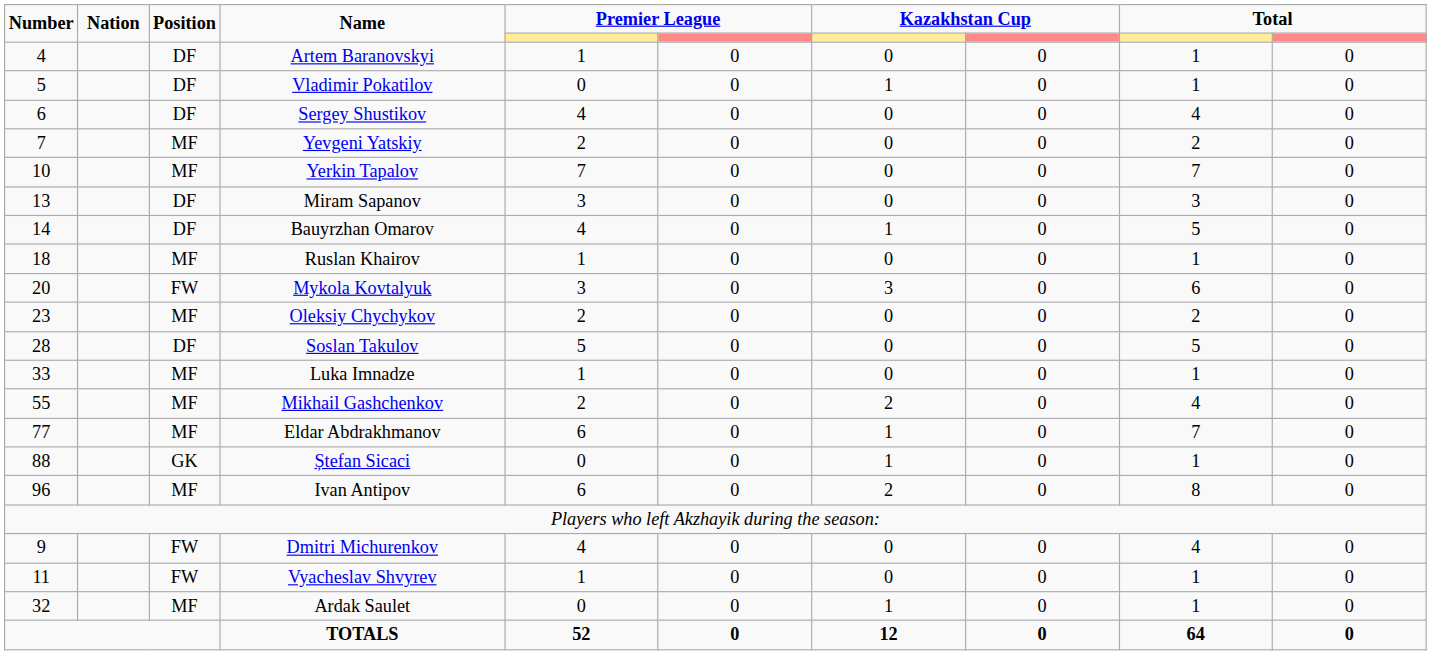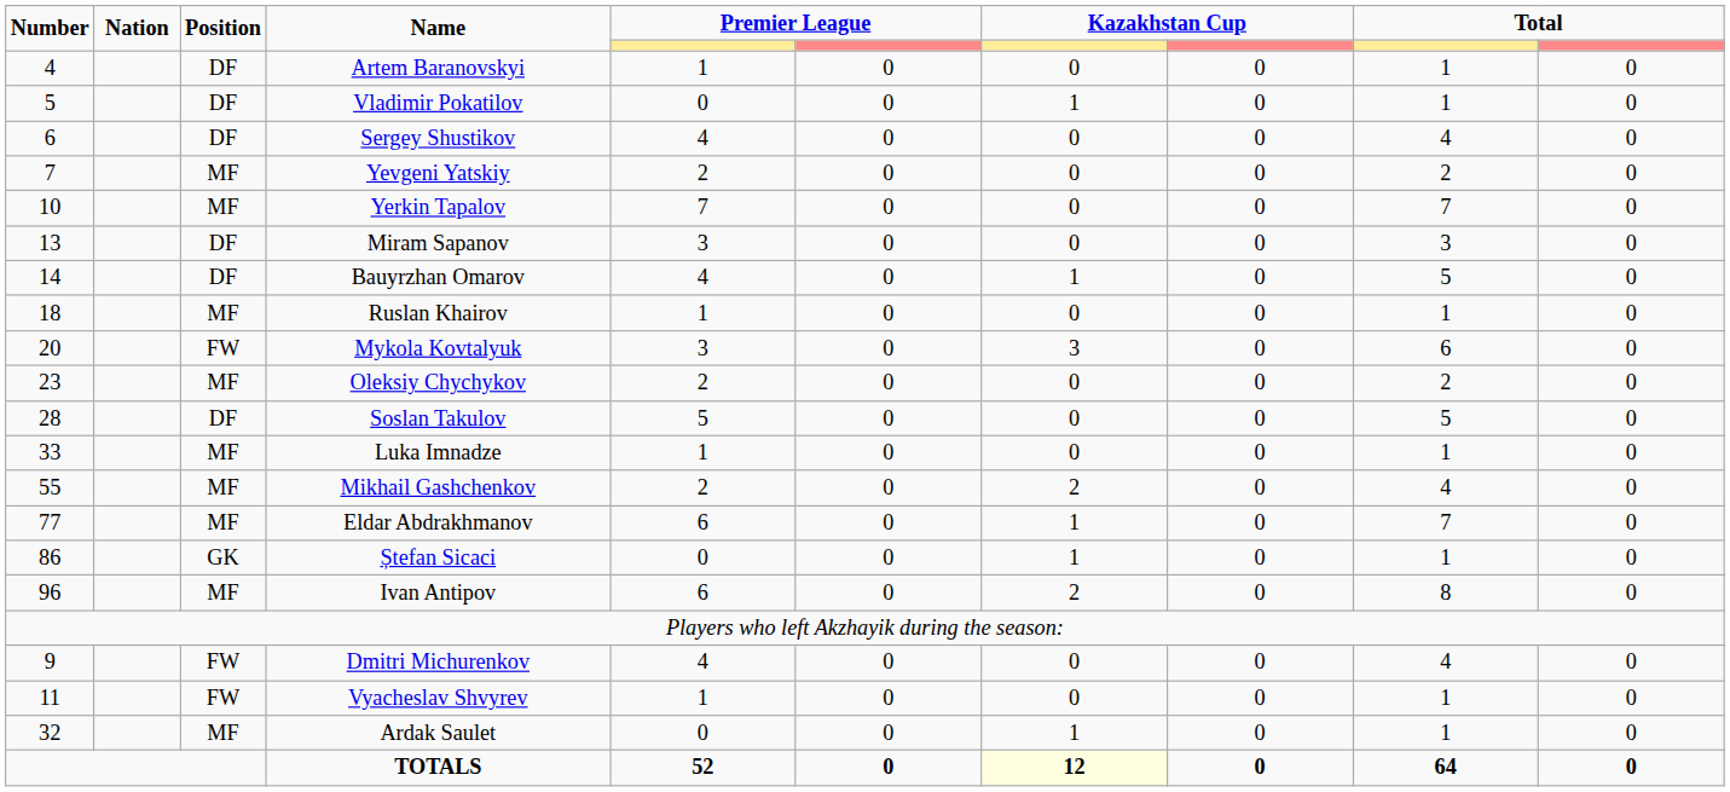 <table class="wikitable" style="text-align:center;">
 <tr>
 <td rowspan="2"  style="width:5%; text-align:center;"><strong>Number</strong></td>
 <td rowspan="2"  style="width:5%; text-align:center;"><strong>Nation</strong></td>
 <td rowspan="2"  style="width:5%; text-align:center;"><strong>Position</strong></td>
 <td rowspan="2"  style="width:20%; text-align:center;"><strong>Name</strong></td>
 <td colspan="2" style="text-align:center;"><strong><a href='#'>Premier League</a></strong></td>
 <td colspan="2" style="text-align:center;"><strong><a href='#'>Kazakhstan Cup</a></strong></td>
 <td colspan="2" style="text-align:center;"><strong>Total</strong></td>
 </tr>
 <tr>
 <th style="width:60px; background:#fe9;"></th>
 <th style="width:60px; background:#ff8888;"></th>
 <th style="width:60px; background:#fe9;"></th>
 <th style="width:60px; background:#ff8888;"></th>
 <th style="width:60px; background:#fe9;"></th>
 <th style="width:60px; background:#ff8888;"></th>
 </tr>
 <tr>
 <td>4</td>
 <td></td>
 <td>DF</td>
 <td><a href='#'>Artem Baranovskyi</a></td>
 <td>1</td>
 <td>0</td>
 <td>0</td>
 <td>0</td>
 <td>1</td>
 <td>0</td>
 </tr>
 <tr>
 <td>5</td>
 <td></td>
 <td>DF</td>
 <td><a href='#'>Vladimir Pokatilov</a></td>
 <td>0</td>
 <td>0</td>
 <td>1</td>
 <td>0</td>
 <td>1</td>
 <td>0</td>
 </tr>
 <tr>
 <td>6</td>
 <td></td>
 <td>DF</td>
 <td><a href='#'>Sergey Shustikov</a></td>
 <td>4</td>
 <td>0</td>
 <td>0</td>
 <td>0</td>
 <td>4</td>
 <td>0</td>
 </tr>
 <tr>
 <td>7</td>
 <td></td>
 <td>MF</td>
 <td><a href='#'>Yevgeni Yatskiy</a></td>
 <td>2</td>
 <td>0</td>
 <td>0</td>
 <td>0</td>
 <td>2</td>
 <td>0</td>
 </tr>
 <tr>
 <td>10</td>
 <td></td>
 <td>MF</td>
 <td><a href='#'>Yerkin Tapalov</a></td>
 <td>7</td>
 <td>0</td>
 <td>0</td>
 <td>0</td>
 <td>7</td>
 <td>0</td>
 </tr>
 <tr>
 <td>13</td>
 <td></td>
 <td>DF</td>
 <td>Miram Sapanov</td>
 <td>3</td>
 <td>0</td>
 <td>0</td>
 <td>0</td>
 <td>3</td>
 <td>0</td>
 </tr>
 <tr>
 <td>14</td>
 <td></td>
 <td>DF</td>
 <td>Bauyrzhan Omarov</td>
 <td>4</td>
 <td>0</td>
 <td>1</td>
 <td>0</td>
 <td>5</td>
 <td>0</td>
 </tr>
 <tr>
 <td>18</td>
 <td></td>
 <td>MF</td>
 <td>Ruslan Khairov</td>
 <td>1</td>
 <td>0</td>
 <td>0</td>
 <td>0</td>
 <td>1</td>
 <td>0</td>
 </tr>
 <tr>
 <td>20</td>
 <td></td>
 <td>FW</td>
 <td><a href='#'>Mykola Kovtalyuk</a></td>
 <td>3</td>
 <td>0</td>
 <td>3</td>
 <td>0</td>
 <td>6</td>
 <td>0</td>
 </tr>
 <tr>
 <td>23</td>
 <td></td>
 <td>MF</td>
 <td><a href='#'>Oleksiy Chychykov</a></td>
 <td>2</td>
 <td>0</td>
 <td>0</td>
 <td>0</td>
 <td>2</td>
 <td>0</td>
 </tr>
 <tr>
 <td>28</td>
 <td></td>
 <td>DF</td>
 <td><a href='#'>Soslan Takulov</a></td>
 <td>5</td>
 <td>0</td>
 <td>0</td>
 <td>0</td>
 <td>5</td>
 <td>0</td>
 </tr>
 <tr>
 <td>33</td>
 <td></td>
 <td>MF</td>
 <td>Luka Imnadze</td>
 <td>1</td>
 <td>0</td>
 <td>0</td>
 <td>0</td>
 <td>1</td>
 <td>0</td>
 </tr>
 <tr>
 <td>55</td>
 <td></td>
 <td>MF</td>
 <td><a href='#'>Mikhail Gashchenkov</a></td>
 <td>2</td>
 <td>0</td>
 <td>2</td>
 <td>0</td>
 <td>4</td>
 <td>0</td>
 </tr>
 <tr>
 <td>77</td>
 <td></td>
 <td>MF</td>
 <td>Eldar Abdrakhmanov</td>
 <td>6</td>
 <td>0</td>
 <td>1</td>
 <td>0</td>
 <td>7</td>
 <td>0</td>
 </tr>
 <tr>
-<td>88</td>
+<td>86</td>
 <td></td>
 <td>GK</td>
 <td><a href='#'>Ștefan Sicaci</a></td>
 <td>0</td>
 <td>0</td>
 <td>1</td>
 <td>0</td>
 <td>1</td>
 <td>0</td>
 </tr>
 <tr>
 <td>96</td>
 <td></td>
 <td>MF</td>
 <td>Ivan Antipov</td>
 <td>6</td>
 <td>0</td>
 <td>2</td>
 <td>0</td>
 <td>8</td>
 <td>0</td>
 </tr>
 <tr>
 <td colspan="14"><em>Players who left Akzhayik during the season:</em></td>
 </tr>
 <tr>
 <td>9</td>
 <td></td>
 <td>FW</td>
 <td><a href='#'>Dmitri Michurenkov</a></td>
 <td>4</td>
 <td>0</td>
 <td>0</td>
 <td>0</td>
 <td>4</td>
 <td>0</td>
 </tr>
 <tr>
 <td>11</td>
 <td></td>
 <td>FW</td>
 <td><a href='#'>Vyacheslav Shvyrev</a></td>
 <td>1</td>
 <td>0</td>
 <td>0</td>
 <td>0</td>
 <td>1</td>
 <td>0</td>
 </tr>
 <tr>
 <td>32</td>
 <td></td>
 <td>MF</td>
 <td>Ardak Saulet</td>
 <td>0</td>
 <td>0</td>
 <td>1</td>
 <td>0</td>
 <td>1</td>
 <td>0</td>
 </tr>
 <tr>
 <td colspan="3"></td>
 <td><strong>TOTALS</strong></td>
 <td><strong>52</strong></td>
 <td><strong>0</strong></td>
-<td><strong>12</strong></td>
+<td style="background: lightyellow;"><strong>12</strong></td>
 <td><strong>0</strong></td>
 <td><strong>64</strong></td>
 <td><strong>0</strong></td>
 </tr>
 </table>
